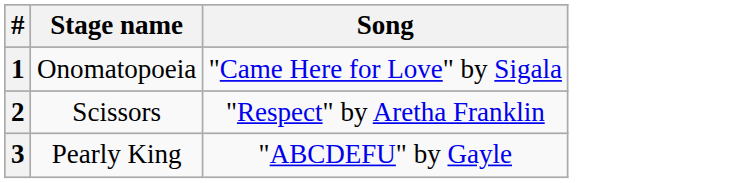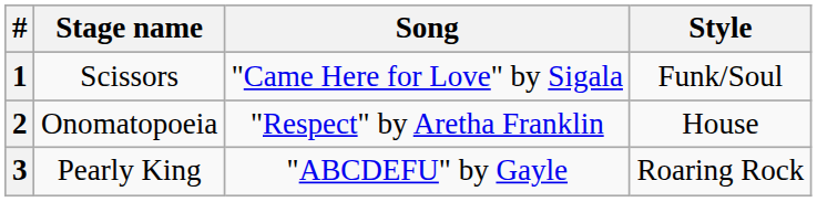 <table class="wikitable plainrowheaders" style="text-align: center;">
 <tr>
 <th>#</th>
 <th>Stage name</th>
 <th>Song</th>
+<th>Style</th>
 </tr>
 <tr>
 <th>1</th>
-<td>Onomatopoeia</td>
+<td>Scissors</td>
 <td>"<a href='#'>Came Here for Love</a>" by <a href='#'>Sigala</a></td>
+<td>Funk/Soul</td>
 </tr>
 <tr>
 <th>2</th>
-<td>Scissors</td>
+<td>Onomatopoeia</td>
 <td>"<a href='#'>Respect</a>" by <a href='#'>Aretha Franklin</a></td>
+<td>House</td>
 </tr>
 <tr>
 <th>3</th>
 <td>Pearly King</td>
 <td>"<a href='#'>ABCDEFU</a>" by <a href='#'>Gayle</a></td>
+<td>Roaring Rock</td>
 </tr>
 </table>
